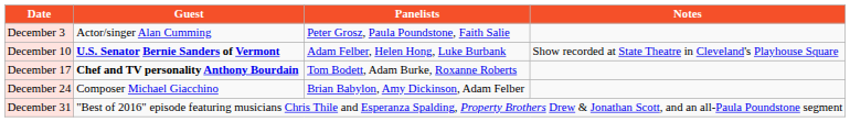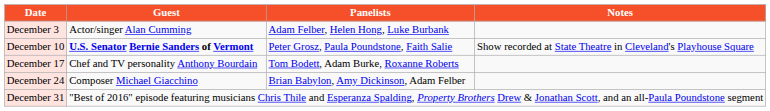 <table class="wikitable">
 <tr>
 <th style="background:#F55029;color:#FFFFFF;">Date</th>
 <th style="background:#F55029;color:#FFFFFF;">Guest</th>
 <th style="background:#F55029;color:#FFFFFF;">Panelists</th>
 <th style="background:#F55029;color:#FFFFFF;">Notes</th>
 </tr>
 <tr>
 <td style="background:#FFE3DF;color:#000000;">December 3</td>
 <td>Actor/singer <a href='#'>Alan Cumming</a></td>
-<td><a href='#'>Peter Grosz</a>, <a href='#'>Paula Poundstone</a>, <a href='#'>Faith Salie</a></td>
+<td><a href='#'>Adam Felber</a>, <a href='#'>Helen Hong</a>, <a href='#'>Luke Burbank</a></td>
 <td></td>
 </tr>
 <tr>
 <td style="background:#FFE3DF;color:#000000;">December 10</td>
 <td><strong><a href='#'>U.S. Senator</a> <a href='#'>Bernie Sanders</a> of <a href='#'>Vermont</a></strong></td>
-<td><a href='#'>Adam Felber</a>, <a href='#'>Helen Hong</a>, <a href='#'>Luke Burbank</a></td>
+<td><a href='#'>Peter Grosz</a>, <a href='#'>Paula Poundstone</a>, <a href='#'>Faith Salie</a></td>
 <td>Show recorded at <a href='#'>State Theatre</a> in <a href='#'>Cleveland</a>'s <a href='#'>Playhouse Square</a></td>
 </tr>
 <tr>
 <td style="background:#FFE3DF;color:#000000;">December 17</td>
-<td><strong>Chef and TV personality <a href='#'>Anthony Bourdain</a></strong></td>
+<td>Chef and TV personality <a href='#'>Anthony Bourdain</a></td>
 <td><a href='#'>Tom Bodett</a>, Adam Burke, <a href='#'>Roxanne Roberts</a></td>
 <td></td>
 </tr>
 <tr>
 <td style="background:#FFE3DF;color:#000000;">December 24</td>
 <td>Composer <a href='#'>Michael Giacchino</a></td>
 <td><a href='#'>Brian Babylon</a>, <a href='#'>Amy Dickinson</a>, Adam Felber</td>
 <td></td>
 </tr>
 <tr>
 <td style="background:#FFE3DF;color:#000000;">December 31</td>
 <td colspan="3">"Best of 2016" episode featuring musicians <a href='#'>Chris Thile</a> and <a href='#'>Esperanza Spalding</a>, <em><a href='#'>Property Brothers</a></em> <a href='#'>Drew</a> & <a href='#'>Jonathan Scott</a>, and an all-<a href='#'>Paula Poundstone</a> segment</td>
 </tr>
 </table>
